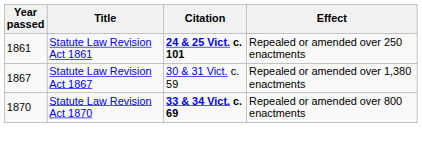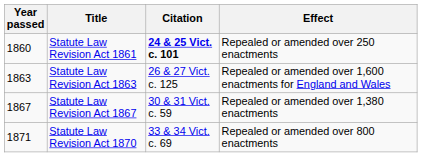 <table class="wikitable">
 <tr>
 <th>Year<br>passed</th>
 <th>Title</th>
 <th>Citation</th>
 <th>Effect</th>
 </tr>
 <tr>
-<td>1861</td>
+<td>1860</td>
 <td><a href='#'>Statute Law Revision Act 1861</a></td>
 <td><strong><a href='#'>24 & 25 Vict.</a> c. 101</strong></td>
 <td>Repealed or amended over 250 enactments</td>
+</tr>
+<tr>
+<td>1863</td>
+<td><a href='#'>Statute Law Revision Act 1863</a></td>
+<td><a href='#'>26 & 27 Vict.</a> c. 125</td>
+<td>Repealed or amended over 1,600 enactments for <a href='#'>England and Wales</a></td>
 </tr>
 <tr>
 <td>1867</td>
 <td><a href='#'>Statute Law Revision Act 1867</a></td>
 <td><a href='#'>30 & 31 Vict.</a> c. 59</td>
 <td>Repealed or amended over 1,380 enactments</td>
 </tr>
 <tr>
-<td>1870</td>
+<td>1871</td>
 <td><a href='#'>Statute Law Revision Act 1870</a></td>
-<td><strong><a href='#'>33 & 34 Vict.</a> c. 69</strong></td>
+<td><a href='#'>33 & 34 Vict.</a> c. 69</td>
 <td>Repealed or amended over 800 enactments</td>
 </tr>
 </table>
